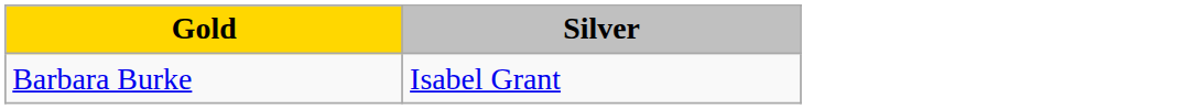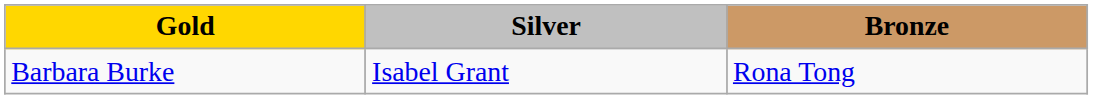 <table class="wikitable" style="text-align:left">
 <tr align="center">
 <td width=200 bgcolor=gold><strong>Gold</strong></td>
 <td width=200 bgcolor=silver><strong>Silver</strong></td>
+<td width=200 bgcolor=CC9966><strong>Bronze</strong></td>
 </tr>
 <tr>
 <td><a href='#'>Barbara Burke</a><br><em></em></td>
 <td><a href='#'>Isabel Grant</a><br><em></em></td>
+<td><a href='#'>Rona Tong</a><br><em></em></td>
 </tr>
 </table>
